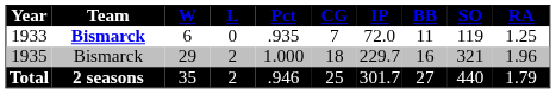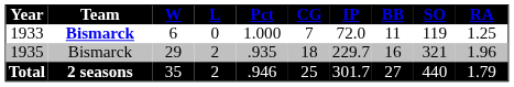 <table cellspacing="0" cellpadding="0" align="center" style="border: 1px black solid;">
 <tr style="background-color:black; color:white; text-align:center;">
 <td width="40"><strong>Year</strong></td>
 <td width="100"><strong>Team</strong></td>
 <td width="40"><strong><a href='#'><span>W</span></a></strong></td>
 <td width="40"><strong><a href='#'><span>L</span></a></strong></td>
 <td width="50"><strong><a href='#'><span>Pct</span></a></strong></td>
 <td width="40"><strong><a href='#'><span>CG</span></a></strong></td>
 <td width="40"><strong><a href='#'><span>IP</span></a></strong></td>
 <td width="40"><strong><a href='#'><span>BB</span></a></strong></td>
 <td width="40"><strong><a href='#'><span>SO</span></a></strong></td>
 <td width="50"><strong><a href='#'><span>RA</span></a></strong></td>
 </tr>
 <tr style="text-align:center;">
 <td>1933</td>
 <td><strong><a href='#'>Bismarck</a></strong></td>
 <td>6</td>
 <td>0</td>
-<td>.935</td>
+<td>1.000</td>
 <td>7</td>
 <td>72.0</td>
 <td>11</td>
 <td>119</td>
 <td>1.25</td>
 </tr>
 <tr style="background-color:silver; text-align:center;">
 <td>1935</td>
 <td>Bismarck</td>
 <td>29</td>
 <td>2</td>
-<td>1.000</td>
+<td>.935</td>
 <td>18</td>
 <td>229.7</td>
 <td>16</td>
 <td>321</td>
 <td>1.96</td>
 </tr>
 <tr style="background-color:black; color:white; text-align:center;">
 <td><strong>Total</strong></td>
 <td><strong>2 seasons</strong></td>
 <td>35</td>
 <td>2</td>
 <td>.946</td>
 <td>25</td>
 <td>301.7</td>
 <td>27</td>
 <td>440</td>
 <td>1.79</td>
 </tr>
 <tr>
 </tr>
 </table>
